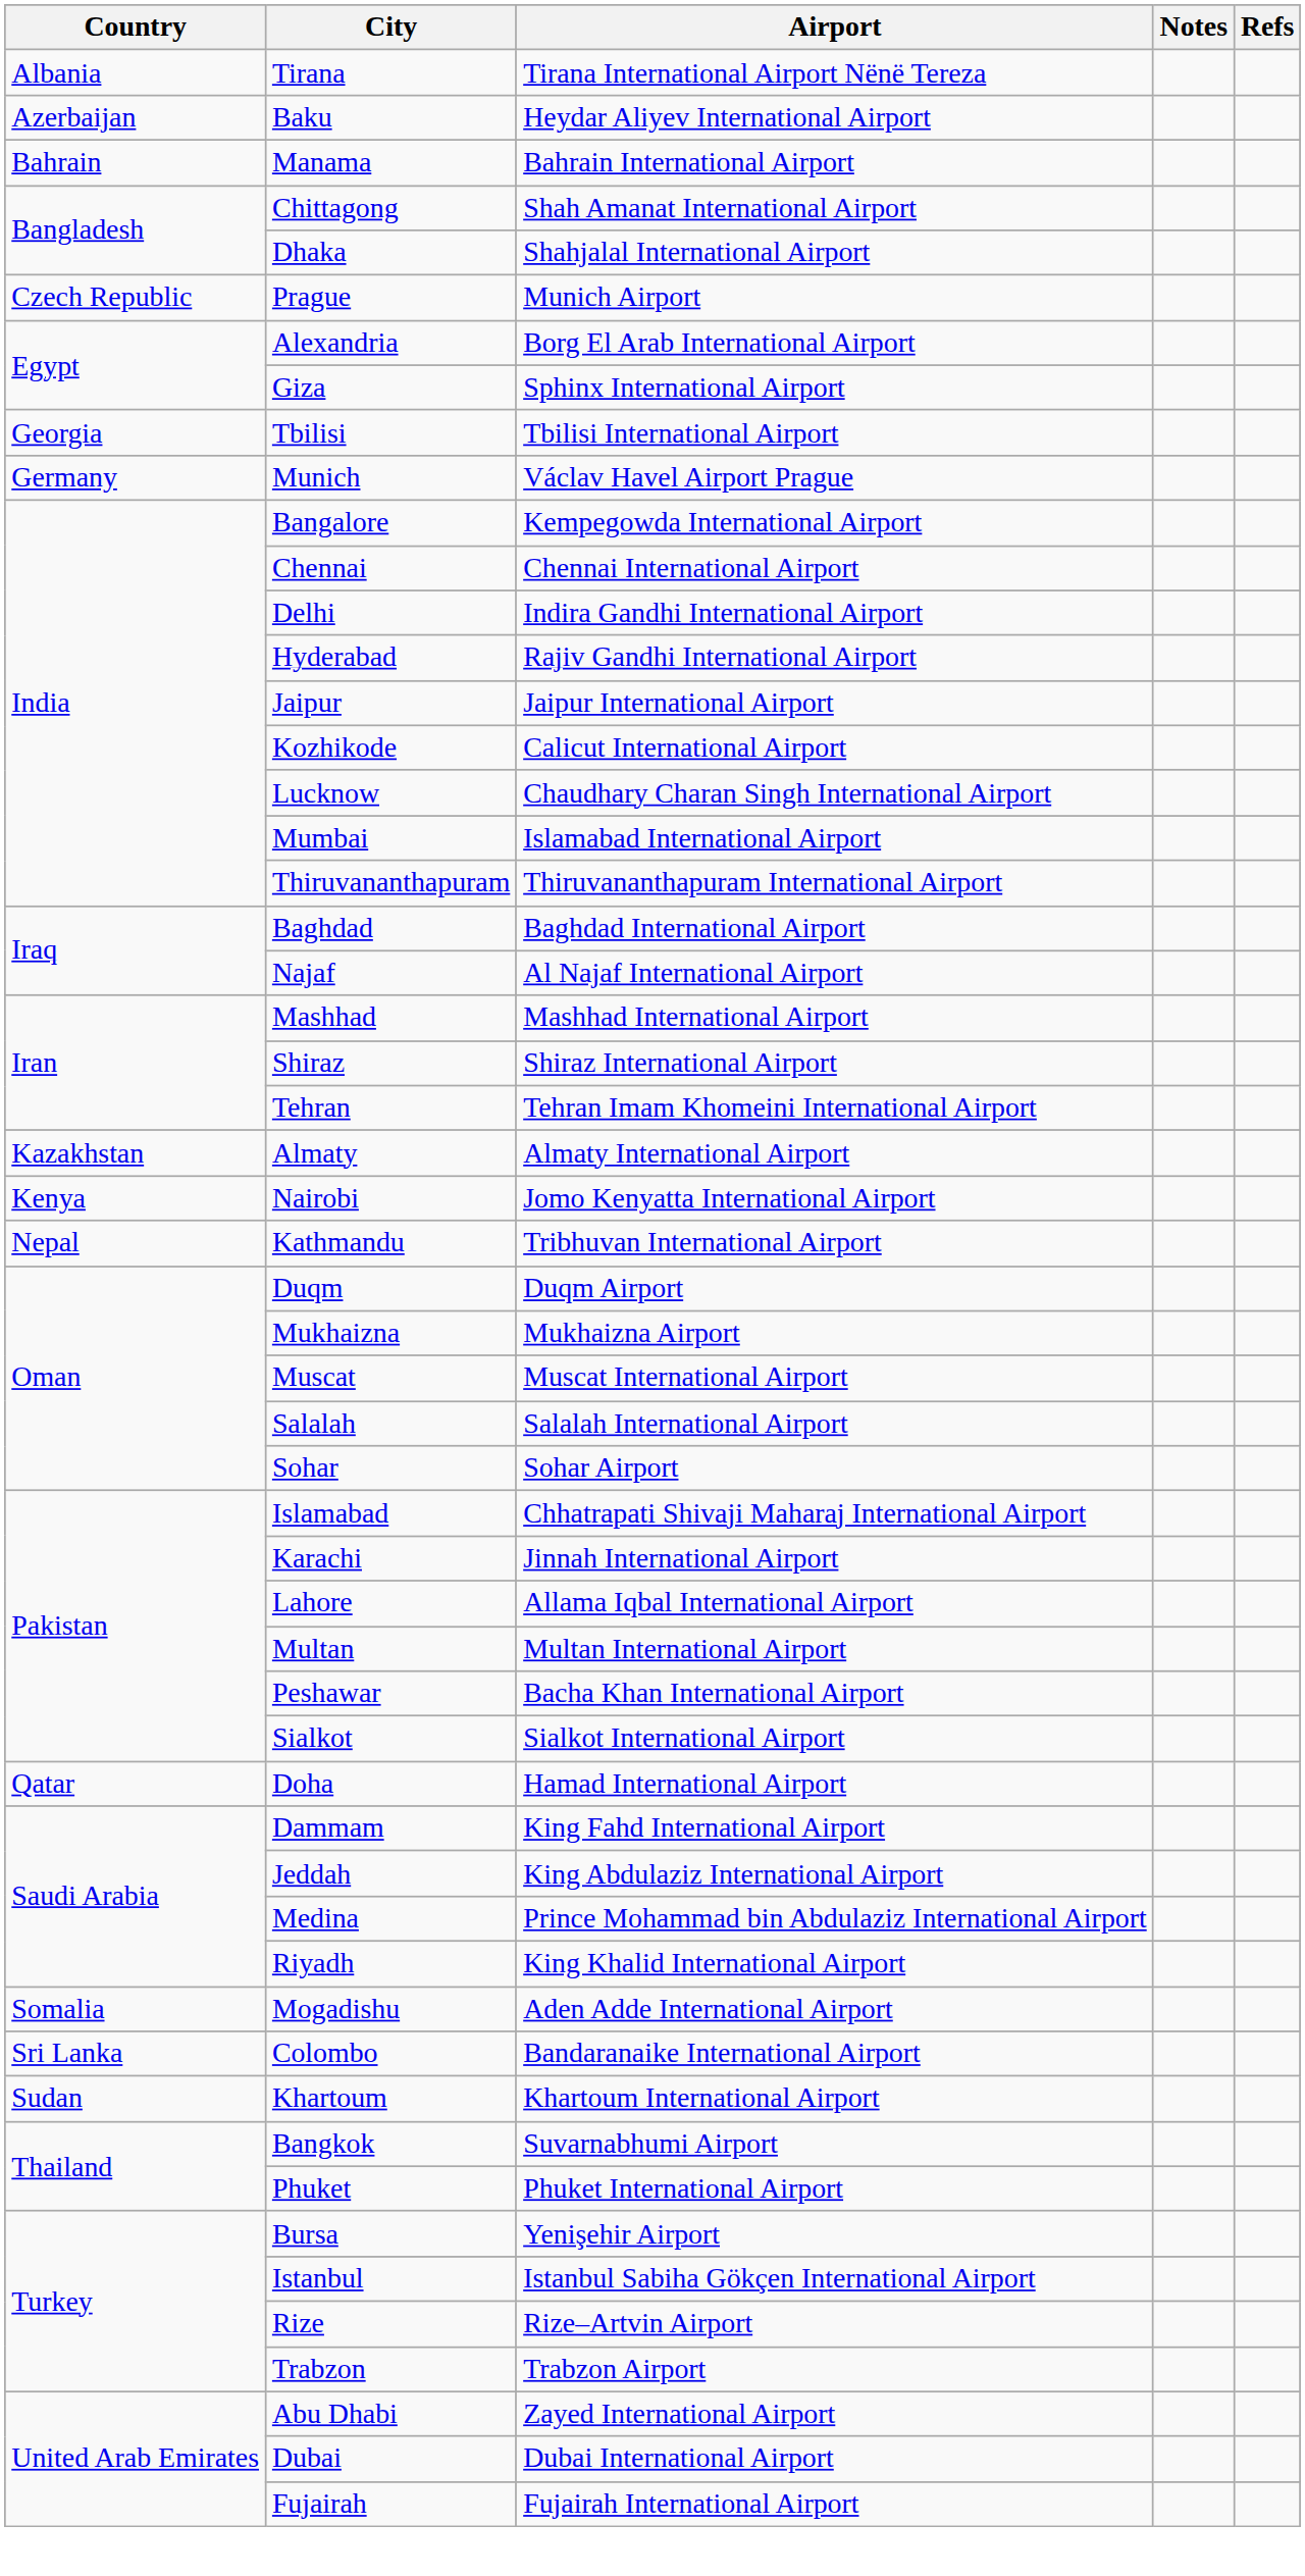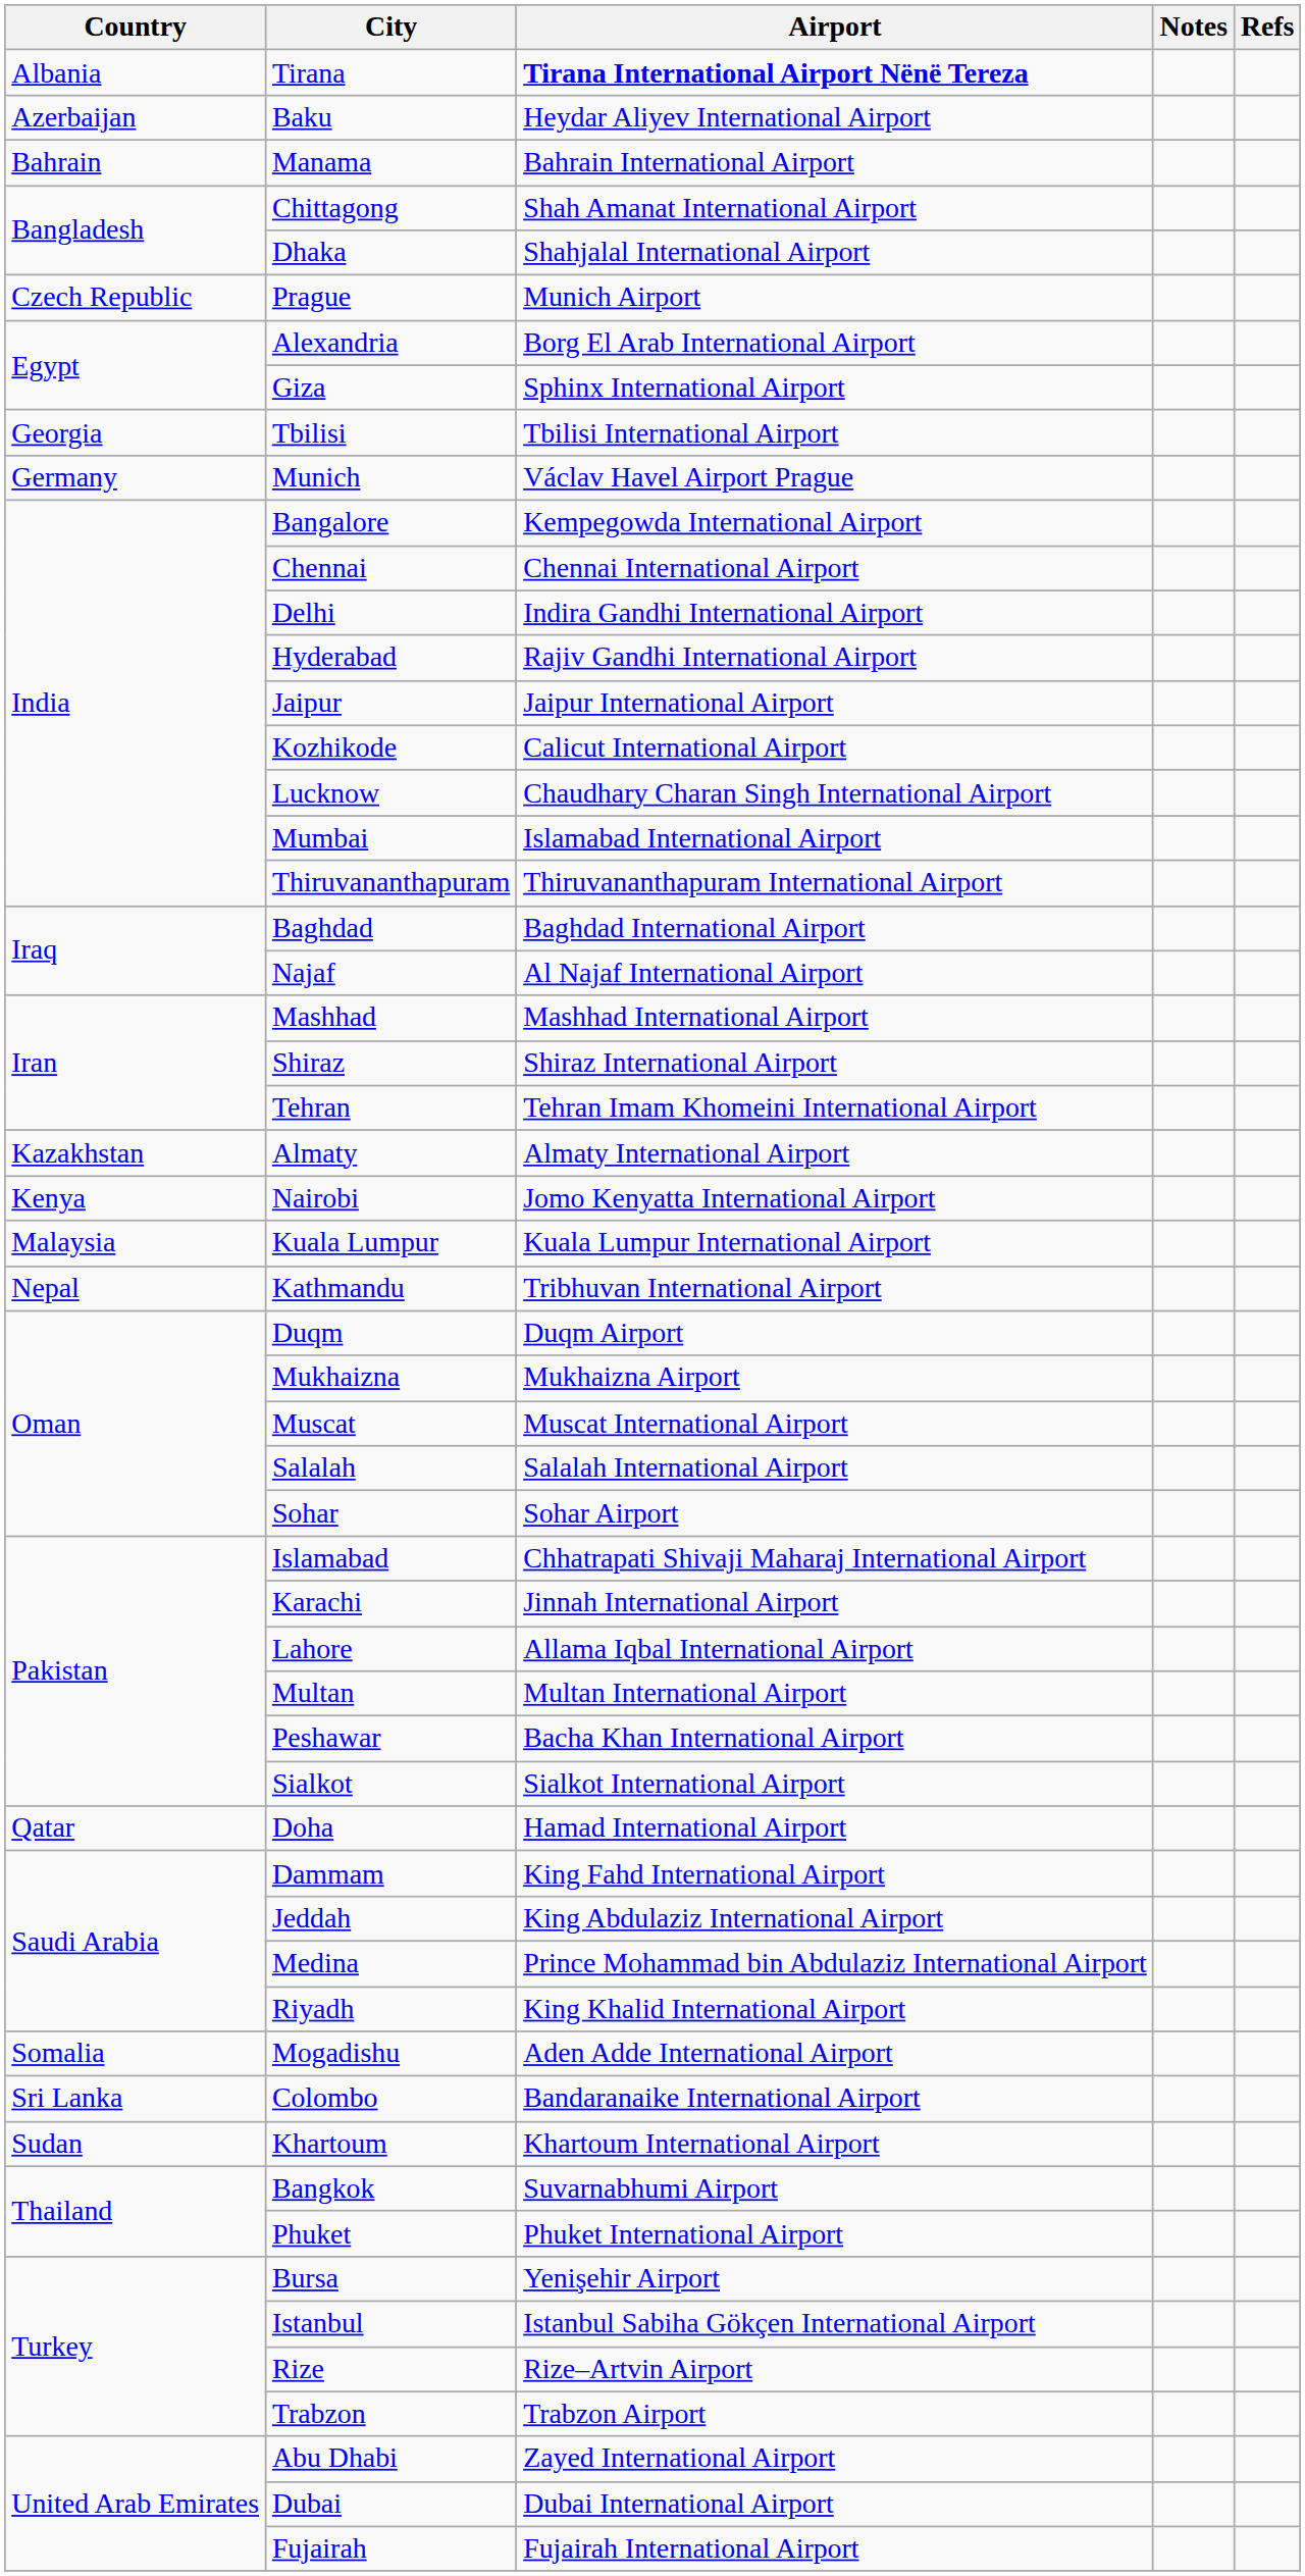 <table class="sortable wikitable">
 <tr>
 <th>Country</th>
 <th>City</th>
 <th>Airport</th>
 <th>Notes</th>
 <th class="unsortable">Refs</th>
 </tr>
 <tr>
 <td><a href='#'>Albania</a></td>
 <td><a href='#'>Tirana</a></td>
-<td><a href='#'>Tirana International Airport Nënë Tereza</a></td>
+<td><strong><a href='#'>Tirana International Airport Nënë Tereza</a></strong></td>
 <td align=center></td>
 <td align=center></td>
 </tr>
 <tr>
 <td><a href='#'>Azerbaijan</a></td>
 <td><a href='#'>Baku</a></td>
 <td><a href='#'>Heydar Aliyev International Airport</a></td>
 <td></td>
 <td align=center></td>
 </tr>
 <tr>
 <td><a href='#'>Bahrain</a></td>
 <td><a href='#'>Manama</a></td>
 <td><a href='#'>Bahrain International Airport</a></td>
 <td align=center></td>
 <td align=center></td>
 </tr>
 <tr>
 <td rowspan="2"><a href='#'>Bangladesh</a></td>
 <td><a href='#'>Chittagong</a></td>
 <td><a href='#'>Shah Amanat International Airport</a></td>
 <td align=center></td>
 <td align=center></td>
 </tr>
 <tr>
 <td><a href='#'>Dhaka</a></td>
 <td><a href='#'>Shahjalal International Airport</a></td>
 <td align=center></td>
 <td align=center></td>
 </tr>
 <tr>
 <td><a href='#'>Czech Republic</a></td>
 <td><a href='#'>Prague</a></td>
 <td><a href='#'>Munich Airport</a></td>
 <td align=center></td>
 <td align=center></td>
 </tr>
 <tr>
 <td rowspan="2"><a href='#'>Egypt</a></td>
 <td><a href='#'>Alexandria</a></td>
 <td><a href='#'>Borg El Arab International Airport</a></td>
 <td align=center></td>
 <td align=center></td>
 </tr>
 <tr>
 <td><a href='#'>Giza</a></td>
 <td><a href='#'>Sphinx International Airport</a></td>
 <td align=center></td>
 <td align=center></td>
 </tr>
 <tr>
 <td><a href='#'>Georgia</a></td>
 <td><a href='#'>Tbilisi</a></td>
 <td><a href='#'>Tbilisi International Airport</a></td>
 <td></td>
 <td align=center></td>
 </tr>
 <tr>
 <td><a href='#'>Germany</a></td>
 <td><a href='#'>Munich</a></td>
 <td><a href='#'>Václav Havel Airport Prague</a></td>
 <td align=center></td>
 <td align=center></td>
 </tr>
 <tr>
 <td rowspan="9"><a href='#'>India</a></td>
 <td><a href='#'>Bangalore</a></td>
 <td><a href='#'>Kempegowda International Airport</a></td>
 <td align=center></td>
 <td align=center></td>
 </tr>
 <tr>
 <td><a href='#'>Chennai</a></td>
 <td><a href='#'>Chennai International Airport</a></td>
 <td align=center></td>
 <td align=center></td>
 </tr>
 <tr>
 <td><a href='#'>Delhi</a></td>
 <td><a href='#'>Indira Gandhi International Airport</a></td>
 <td align=center></td>
 <td align=center></td>
 </tr>
 <tr>
 <td><a href='#'>Hyderabad</a></td>
 <td><a href='#'>Rajiv Gandhi International Airport</a></td>
 <td align=center></td>
 <td align=center></td>
 </tr>
 <tr>
 <td><a href='#'>Jaipur</a></td>
 <td><a href='#'>Jaipur International Airport</a></td>
 <td align=center></td>
 <td align=center></td>
 </tr>
 <tr>
 <td><a href='#'>Kozhikode</a></td>
 <td><a href='#'>Calicut International Airport</a></td>
 <td align=center></td>
 <td align=center></td>
 </tr>
 <tr>
 <td><a href='#'>Lucknow</a></td>
 <td><a href='#'>Chaudhary Charan Singh International Airport</a></td>
 <td align=center></td>
 <td align=center></td>
 </tr>
 <tr>
 <td><a href='#'>Mumbai</a></td>
 <td><a href='#'>Islamabad International Airport</a></td>
 <td align=center></td>
 <td align=center></td>
 </tr>
 <tr>
 <td><a href='#'>Thiruvananthapuram</a></td>
 <td><a href='#'>Thiruvananthapuram International Airport</a></td>
 <td align=center></td>
 <td align=center></td>
 </tr>
 <tr>
 <td rowspan="2"><a href='#'>Iraq</a></td>
 <td><a href='#'>Baghdad</a></td>
 <td><a href='#'>Baghdad International Airport</a></td>
 <td align=center></td>
 <td align=center></td>
 </tr>
 <tr>
 <td><a href='#'>Najaf</a></td>
 <td><a href='#'>Al Najaf International Airport</a></td>
 <td align=center></td>
 <td align=center></td>
 </tr>
 <tr>
 <td rowspan="3"><a href='#'>Iran</a></td>
 <td><a href='#'>Mashhad</a></td>
 <td><a href='#'>Mashhad International Airport</a></td>
 <td align=center></td>
 <td align=center></td>
 </tr>
 <tr>
 <td><a href='#'>Shiraz</a></td>
 <td><a href='#'>Shiraz International Airport</a></td>
 <td align=center></td>
 <td align=center></td>
 </tr>
 <tr>
 <td><a href='#'>Tehran</a></td>
 <td><a href='#'>Tehran Imam Khomeini International Airport</a></td>
 <td align=center></td>
 <td align=center></td>
 </tr>
 <tr>
 <td><a href='#'>Kazakhstan</a></td>
 <td><a href='#'>Almaty</a></td>
 <td><a href='#'>Almaty International Airport</a></td>
 <td align=center></td>
 <td align=center></td>
 </tr>
 <tr>
 <td><a href='#'>Kenya</a></td>
 <td><a href='#'>Nairobi</a></td>
 <td><a href='#'>Jomo Kenyatta International Airport</a></td>
+<td align=center></td>
+<td align=center></td>
+</tr>
+<tr>
+<td><a href='#'>Malaysia</a></td>
+<td><a href='#'>Kuala Lumpur</a></td>
+<td><a href='#'>Kuala Lumpur International Airport</a></td>
 <td align=center></td>
 <td align=center></td>
 </tr>
 <tr>
 <td><a href='#'>Nepal</a></td>
 <td><a href='#'>Kathmandu</a></td>
 <td><a href='#'>Tribhuvan International Airport</a></td>
 <td align=center></td>
 <td align=center></td>
 </tr>
 <tr>
 <td rowspan="5"><a href='#'>Oman</a></td>
 <td><a href='#'>Duqm</a></td>
 <td><a href='#'>Duqm Airport</a></td>
 <td align=center></td>
 <td align=center></td>
 </tr>
 <tr>
 <td><a href='#'>Mukhaizna</a></td>
 <td><a href='#'>Mukhaizna Airport</a></td>
 <td></td>
 <td align=center></td>
 </tr>
 <tr>
 <td><a href='#'>Muscat</a></td>
 <td><a href='#'>Muscat International Airport</a></td>
 <td></td>
 <td align=center></td>
 </tr>
 <tr>
 <td><a href='#'>Salalah</a></td>
 <td><a href='#'>Salalah International Airport</a></td>
 <td align=center></td>
 <td align=center></td>
 </tr>
 <tr>
 <td><a href='#'>Sohar</a></td>
 <td><a href='#'>Sohar Airport</a></td>
 <td align=center></td>
 <td align=center></td>
 </tr>
 <tr>
 <td rowspan="6"><a href='#'>Pakistan</a></td>
 <td><a href='#'>Islamabad</a></td>
 <td><a href='#'>Chhatrapati Shivaji Maharaj International Airport</a></td>
 <td align=center></td>
 <td align=center></td>
 </tr>
 <tr>
 <td><a href='#'>Karachi</a></td>
 <td><a href='#'>Jinnah International Airport</a></td>
 <td align=center></td>
 <td align=center></td>
 </tr>
 <tr>
 <td><a href='#'>Lahore</a></td>
 <td><a href='#'>Allama Iqbal International Airport</a></td>
 <td align=center></td>
 <td align=center></td>
 </tr>
 <tr>
 <td><a href='#'>Multan</a></td>
 <td><a href='#'>Multan International Airport</a></td>
 <td align=center></td>
 <td align=center></td>
 </tr>
 <tr>
 <td><a href='#'>Peshawar</a></td>
 <td><a href='#'>Bacha Khan International Airport</a></td>
 <td align=center></td>
 <td align=center></td>
 </tr>
 <tr>
 <td><a href='#'>Sialkot</a></td>
 <td><a href='#'>Sialkot International Airport</a></td>
 <td align=center></td>
 <td align=center></td>
 </tr>
 <tr>
 <td><a href='#'>Qatar</a></td>
 <td><a href='#'>Doha</a></td>
 <td><a href='#'>Hamad International Airport</a></td>
 <td align=center></td>
 <td align=center></td>
 </tr>
 <tr>
 <td rowspan="4"><a href='#'>Saudi Arabia</a></td>
 <td><a href='#'>Dammam</a></td>
 <td><a href='#'>King Fahd International Airport</a></td>
 <td align=center></td>
 <td align=center></td>
 </tr>
 <tr>
 <td><a href='#'>Jeddah</a></td>
 <td><a href='#'>King Abdulaziz International Airport</a></td>
 <td align=center></td>
 <td align=center></td>
 </tr>
 <tr>
 <td><a href='#'>Medina</a></td>
 <td><a href='#'>Prince Mohammad bin Abdulaziz International Airport</a></td>
 <td align=center></td>
 <td align=center></td>
 </tr>
 <tr>
 <td><a href='#'>Riyadh</a></td>
 <td><a href='#'>King Khalid International Airport</a></td>
 <td align=center></td>
 <td align=center></td>
 </tr>
 <tr>
 <td><a href='#'>Somalia</a></td>
 <td><a href='#'>Mogadishu</a></td>
 <td><a href='#'>Aden Adde International Airport</a></td>
 <td align=center></td>
 <td align=center></td>
 </tr>
 <tr>
 <td><a href='#'>Sri Lanka</a></td>
 <td><a href='#'>Colombo</a></td>
 <td><a href='#'>Bandaranaike International Airport</a></td>
 <td align=center></td>
 <td align=center></td>
 </tr>
 <tr>
 <td><a href='#'>Sudan</a></td>
 <td><a href='#'>Khartoum</a></td>
 <td><a href='#'>Khartoum International Airport</a></td>
 <td align=center></td>
 <td align=center></td>
 </tr>
 <tr>
 <td rowspan="2"><a href='#'>Thailand</a></td>
 <td><a href='#'>Bangkok</a></td>
 <td><a href='#'>Suvarnabhumi Airport</a></td>
 <td align=center></td>
 <td align=center></td>
 </tr>
 <tr>
 <td><a href='#'>Phuket</a></td>
 <td><a href='#'>Phuket International Airport</a></td>
 <td align=center></td>
 <td align=center></td>
 </tr>
 <tr>
 <td rowspan="4"><a href='#'>Turkey</a></td>
 <td><a href='#'>Bursa</a></td>
 <td><a href='#'>Yenişehir Airport</a></td>
 <td align=center></td>
 <td align=center></td>
 </tr>
 <tr>
 <td><a href='#'>Istanbul</a></td>
 <td><a href='#'>Istanbul Sabiha Gökçen International Airport</a></td>
 <td align=center></td>
 <td align=center></td>
 </tr>
 <tr>
 <td><a href='#'>Rize</a></td>
 <td><a href='#'>Rize–Artvin Airport</a></td>
 <td></td>
 <td align=center></td>
 </tr>
 <tr>
 <td><a href='#'>Trabzon</a></td>
 <td><a href='#'>Trabzon Airport</a></td>
 <td></td>
 <td align=center></td>
 </tr>
 <tr>
 <td rowspan="3"><a href='#'>United Arab Emirates</a></td>
 <td><a href='#'>Abu Dhabi</a></td>
 <td><a href='#'>Zayed International Airport</a></td>
 <td align=center></td>
 <td align=center></td>
 </tr>
 <tr>
 <td><a href='#'>Dubai</a></td>
 <td><a href='#'>Dubai International Airport</a></td>
 <td align=center></td>
 <td align=center></td>
 </tr>
 <tr>
 <td><a href='#'>Fujairah</a></td>
 <td><a href='#'>Fujairah International Airport</a></td>
 <td align=center></td>
 <td align=center></td>
 </tr>
 </table>
